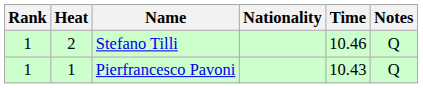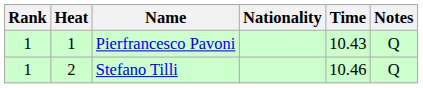 <table class="wikitable sortable" style="text-align:center">
 <tr>
 <th>Rank</th>
 <th>Heat</th>
 <th>Name</th>
 <th>Nationality</th>
 <th>Time</th>
 <th>Notes</th>
 </tr>
 <tr bgcolor=ccffcc>
 <td>1</td>
+<td>1</td>
+<td align=left><a href='#'>Pierfrancesco Pavoni</a></td>
+<td align=left></td>
+<td>10.43</td>
+<td>Q</td>
+</tr>
+<tr bgcolor=ccffcc>
+<td>1</td>
 <td>2</td>
 <td align=left><a href='#'>Stefano Tilli</a></td>
 <td align=left></td>
 <td>10.46</td>
 <td>Q</td>
 </tr>
-<tr bgcolor=ccffcc>
-<td>1</td>
-<td>1</td>
-<td align=left><a href='#'>Pierfrancesco Pavoni</a></td>
-<td align=left></td>
-<td>10.43</td>
-<td>Q</td>
-</tr>
 </table>
